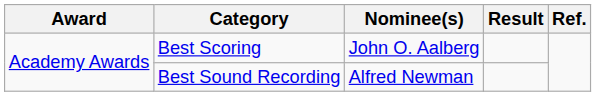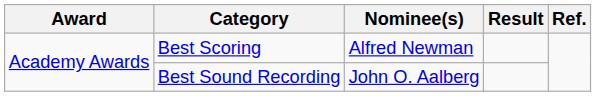 <table class="wikitable plainrowheaders">
 <tr>
 <th>Award</th>
 <th>Category</th>
 <th>Nominee(s)</th>
 <th>Result</th>
 <th>Ref.</th>
 </tr>
 <tr>
 <td rowspan="2"><a href='#'>Academy Awards</a></td>
 <td><a href='#'>Best Scoring</a></td>
-<td><a href='#'>John O. Aalberg</a></td>
+<td><a href='#'>Alfred Newman</a></td>
 <td></td>
 <td align="center" rowspan="2"></td>
 </tr>
 <tr>
 <td><a href='#'>Best Sound Recording</a></td>
-<td><a href='#'>Alfred Newman</a></td>
+<td><a href='#'>John O. Aalberg</a></td>
 <td></td>
 </tr>
 </table>
